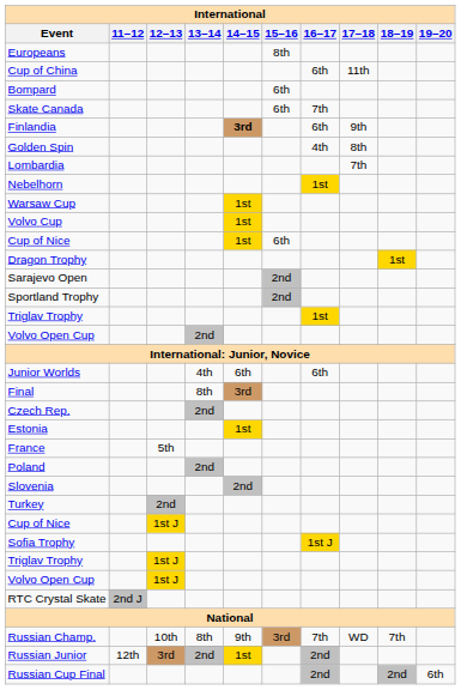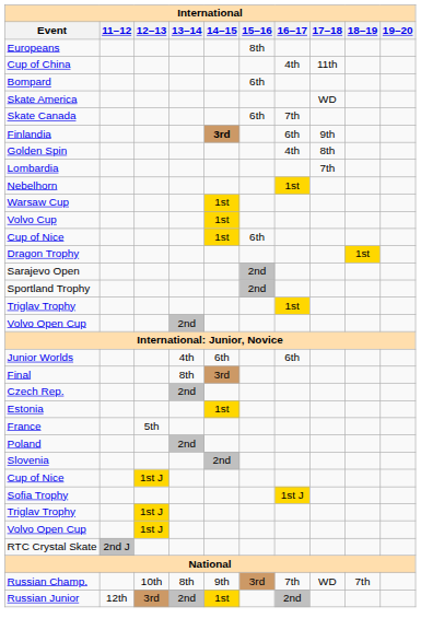 <table class="wikitable" style="text-align:center">
 <tr>
 <th colspan="10" style="background-color: #ffdead; " align="center">International</th>
 </tr>
 <tr>
 <th>Event</th>
 <th><a href='#'>11–12</a></th>
 <th><a href='#'>12–13</a></th>
 <th><a href='#'>13–14</a></th>
 <th><a href='#'>14–15</a></th>
 <th><a href='#'>15–16</a></th>
 <th><a href='#'>16–17</a></th>
 <th><a href='#'>17–18</a></th>
 <th><a href='#'>18–19</a></th>
 <th><a href='#'>19–20</a></th>
 </tr>
 <tr>
 <td align=left><a href='#'>Europeans</a></td>
 <td></td>
 <td></td>
 <td></td>
 <td></td>
 <td>8th</td>
 <td></td>
 <td></td>
 <td></td>
 <td></td>
 </tr>
 <tr>
 <td align=left> <a href='#'>Cup of China</a></td>
 <td></td>
 <td></td>
 <td></td>
 <td></td>
 <td></td>
-<td>6th</td>
+<td>4th</td>
 <td>11th</td>
 <td></td>
 <td></td>
 </tr>
 <tr>
 <td align=left> <a href='#'>Bompard</a></td>
 <td></td>
 <td></td>
 <td></td>
 <td></td>
 <td>6th</td>
 <td></td>
 <td></td>
+<td></td>
+<td></td>
+</tr>
+<tr>
+<td align=left> <a href='#'>Skate America</a></td>
+<td></td>
+<td></td>
+<td></td>
+<td></td>
+<td></td>
+<td></td>
+<td>WD</td>
 <td></td>
 <td></td>
 </tr>
 <tr>
 <td align=left> <a href='#'>Skate Canada</a></td>
 <td></td>
 <td></td>
 <td></td>
 <td></td>
 <td>6th</td>
 <td>7th</td>
 <td></td>
 <td></td>
 <td></td>
 </tr>
 <tr>
 <td align=left> <a href='#'>Finlandia</a></td>
 <td></td>
 <td></td>
 <td></td>
 <td bgcolor=cc9966><strong>3rd</strong></td>
 <td></td>
 <td>6th</td>
 <td>9th</td>
 <td></td>
 <td></td>
 </tr>
 <tr>
 <td align=left> <a href='#'>Golden Spin</a></td>
 <td></td>
 <td></td>
 <td></td>
 <td></td>
 <td></td>
 <td>4th</td>
 <td>8th</td>
 <td></td>
 <td></td>
 </tr>
 <tr>
 <td align=left> <a href='#'>Lombardia</a></td>
 <td></td>
 <td></td>
 <td></td>
 <td></td>
 <td></td>
 <td></td>
 <td>7th</td>
 <td></td>
 <td></td>
 </tr>
 <tr>
 <td align=left> <a href='#'>Nebelhorn</a></td>
 <td></td>
 <td></td>
 <td></td>
 <td></td>
 <td></td>
 <td bgcolor=gold>1st</td>
 <td></td>
 <td></td>
 <td></td>
 </tr>
 <tr>
 <td align=left> <a href='#'>Warsaw Cup</a></td>
 <td></td>
 <td></td>
 <td></td>
 <td bgcolor=gold>1st</td>
 <td></td>
 <td></td>
 <td></td>
 <td></td>
 <td></td>
 </tr>
 <tr>
 <td align=left> <a href='#'>Volvo Cup</a></td>
 <td></td>
 <td></td>
 <td></td>
 <td bgcolor=gold>1st</td>
 <td></td>
 <td></td>
 <td></td>
 <td></td>
 <td></td>
 </tr>
 <tr>
 <td align=left><a href='#'>Cup of Nice</a></td>
 <td></td>
 <td></td>
 <td></td>
 <td bgcolor=gold>1st</td>
 <td>6th</td>
 <td></td>
 <td></td>
 <td></td>
 <td></td>
 </tr>
 <tr>
 <td align=left><a href='#'>Dragon Trophy</a></td>
 <td></td>
 <td></td>
 <td></td>
 <td></td>
 <td></td>
 <td></td>
 <td></td>
 <td bgcolor=gold>1st</td>
 <td></td>
 </tr>
 <tr>
 <td align=left>Sarajevo Open</td>
 <td></td>
 <td></td>
 <td></td>
 <td></td>
 <td bgcolor=silver>2nd</td>
 <td></td>
 <td></td>
 <td></td>
 <td></td>
 </tr>
 <tr>
 <td align=left>Sportland Trophy</td>
 <td></td>
 <td></td>
 <td></td>
 <td></td>
 <td bgcolor=silver>2nd</td>
 <td></td>
 <td></td>
 <td></td>
 <td></td>
 </tr>
 <tr>
 <td align=left><a href='#'>Triglav Trophy</a></td>
 <td></td>
 <td></td>
 <td></td>
 <td></td>
 <td></td>
 <td bgcolor=gold>1st</td>
 <td></td>
 <td></td>
 <td></td>
 </tr>
 <tr>
 <td align=left><a href='#'>Volvo Open Cup</a></td>
 <td></td>
 <td></td>
 <td bgcolor=silver>2nd</td>
 <td></td>
 <td></td>
 <td></td>
 <td></td>
 <td></td>
 <td></td>
 </tr>
 <tr>
 <th colspan="10" style="background-color: #ffdead; " align="center">International: Junior, Novice</th>
 </tr>
 <tr>
 <td align=left><a href='#'>Junior Worlds</a></td>
 <td></td>
 <td></td>
 <td>4th</td>
 <td>6th</td>
 <td></td>
 <td>6th</td>
 <td></td>
 <td></td>
 <td></td>
 </tr>
 <tr>
 <td align=left> <a href='#'>Final</a></td>
 <td></td>
 <td></td>
 <td>8th</td>
 <td bgcolor=cc9966>3rd</td>
 <td></td>
 <td></td>
 <td></td>
 <td></td>
 <td></td>
 </tr>
 <tr>
 <td align=left> <a href='#'>Czech Rep.</a></td>
 <td></td>
 <td></td>
 <td bgcolor=silver>2nd</td>
 <td></td>
 <td></td>
 <td></td>
 <td></td>
 <td></td>
 <td></td>
 </tr>
 <tr>
 <td align=left> <a href='#'>Estonia</a></td>
 <td></td>
 <td></td>
 <td></td>
 <td bgcolor=gold>1st</td>
 <td></td>
 <td></td>
 <td></td>
 <td></td>
 <td></td>
 </tr>
 <tr>
 <td align=left> <a href='#'>France</a></td>
 <td></td>
 <td>5th</td>
 <td></td>
 <td></td>
 <td></td>
 <td></td>
 <td></td>
 <td></td>
 <td></td>
 </tr>
 <tr>
 <td align=left> <a href='#'>Poland</a></td>
 <td></td>
 <td></td>
 <td bgcolor=silver>2nd</td>
 <td></td>
 <td></td>
 <td></td>
 <td></td>
 <td></td>
 <td></td>
 </tr>
 <tr>
 <td align=left> <a href='#'>Slovenia</a></td>
 <td></td>
 <td></td>
 <td></td>
 <td bgcolor=silver>2nd</td>
 <td></td>
 <td></td>
 <td></td>
 <td></td>
 <td></td>
 </tr>
 <tr>
-<td align=left> <a href='#'>Turkey</a></td>
-<td></td>
-<td bgcolor=silver>2nd</td>
-<td></td>
-<td></td>
-<td></td>
-<td></td>
-<td></td>
-<td></td>
-<td></td>
-</tr>
-<tr>
 <td align=left><a href='#'>Cup of Nice</a></td>
 <td></td>
 <td bgcolor=gold>1st J</td>
 <td></td>
 <td></td>
 <td></td>
 <td></td>
 <td></td>
 <td></td>
 <td></td>
 </tr>
 <tr>
 <td align=left><a href='#'>Sofia Trophy</a></td>
 <td></td>
 <td></td>
 <td></td>
 <td></td>
 <td></td>
 <td bgcolor=gold>1st J</td>
 <td></td>
 <td></td>
 <td></td>
 </tr>
 <tr>
 <td align=left><a href='#'>Triglav Trophy</a></td>
 <td></td>
 <td bgcolor=gold>1st J</td>
 <td></td>
 <td></td>
 <td></td>
 <td></td>
 <td></td>
 <td></td>
 <td></td>
 </tr>
 <tr>
 <td align=left><a href='#'>Volvo Open Cup</a></td>
 <td></td>
 <td bgcolor=gold>1st J</td>
 <td></td>
 <td></td>
 <td></td>
 <td></td>
 <td></td>
 <td></td>
 <td></td>
 </tr>
 <tr>
 <td align=left>RTC Crystal Skate</td>
 <td bgcolor="silver">2nd J</td>
 <td></td>
 <td></td>
 <td></td>
 <td></td>
 <td></td>
 <td></td>
 <td></td>
 <td></td>
 </tr>
 <tr>
 <th colspan="10" style="background-color: #ffdead; " align="center">National</th>
 </tr>
 <tr>
 <td align="left"><a href='#'>Russian Champ.</a></td>
 <td></td>
 <td>10th</td>
 <td>8th</td>
 <td>9th</td>
 <td bgcolor="cc9966">3rd</td>
 <td>7th</td>
 <td>WD</td>
 <td>7th</td>
 <td></td>
 </tr>
 <tr>
 <td align="left"><a href='#'>Russian Junior</a></td>
 <td>12th</td>
 <td bgcolor="cc9966">3rd</td>
 <td bgcolor="silver">2nd</td>
 <td bgcolor="gold">1st</td>
 <td></td>
 <td bgcolor="silver">2nd</td>
 <td></td>
 <td></td>
 <td></td>
 </tr>
-<tr>
-<td align="left"><a href='#'>Russian Cup Final</a></td>
-<td></td>
-<td></td>
-<td></td>
-<td></td>
-<td></td>
-<td bgcolor="silver">2nd</td>
-<td></td>
-<td bgcolor="silver">2nd</td>
-<td>6th</td>
-</tr>
 </table>
